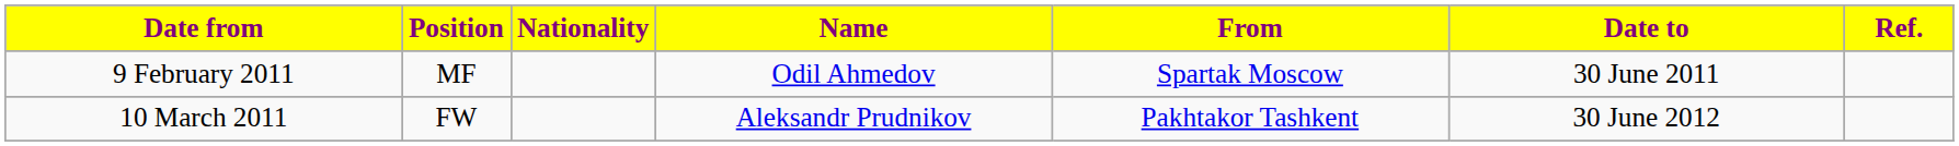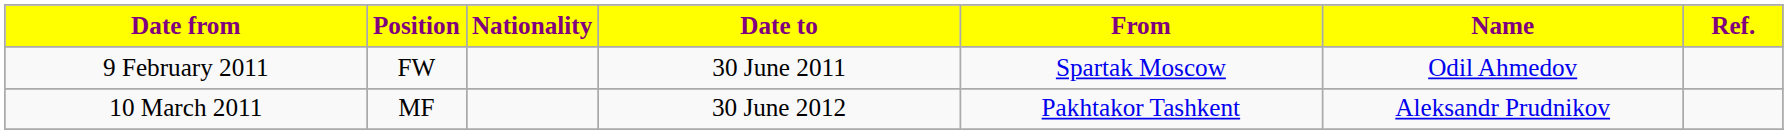 <table class="wikitable" style="text-align:center; font-size:90%; ">
 <tr>
 <th style="background:#ffff00; color:purple; width:200px;">Date from</th>
 <th style="background:#ffff00; color:purple; width:50px;">Position</th>
 <th style="background:#ffff00; color:purple; width:50px;">Nationality</th>
+<th style="background:#ffff00; color:purple; width:200px;">Date to</th>
+<th style="background:#ffff00; color:purple; width:200px;">From</th>
 <th style="background:#ffff00; color:purple; width:200px;">Name</th>
-<th style="background:#ffff00; color:purple; width:200px;">From</th>
-<th style="background:#ffff00; color:purple; width:200px;">Date to</th>
 <th style="background:#ffff00; color:purple; width:50px;">Ref.</th>
 </tr>
 <tr>
 <td>9 February 2011</td>
-<td>MF</td>
+<td>FW</td>
 <td></td>
+<td>30 June 2011</td>
+<td><a href='#'>Spartak Moscow</a></td>
 <td><a href='#'>Odil Ahmedov</a></td>
-<td><a href='#'>Spartak Moscow</a></td>
-<td>30 June 2011</td>
 <td></td>
 </tr>
 <tr>
 <td>10 March 2011</td>
-<td>FW</td>
+<td>MF</td>
 <td></td>
+<td>30 June 2012</td>
+<td><a href='#'>Pakhtakor Tashkent</a></td>
 <td><a href='#'>Aleksandr Prudnikov</a></td>
-<td><a href='#'>Pakhtakor Tashkent</a></td>
-<td>30 June 2012</td>
 <td></td>
 </tr>
 </table>
